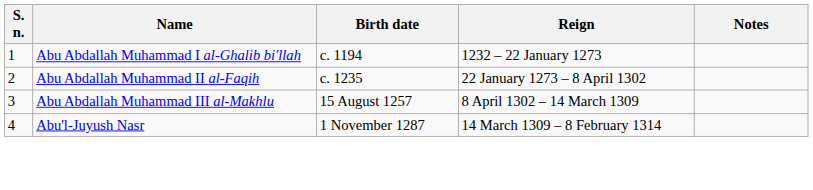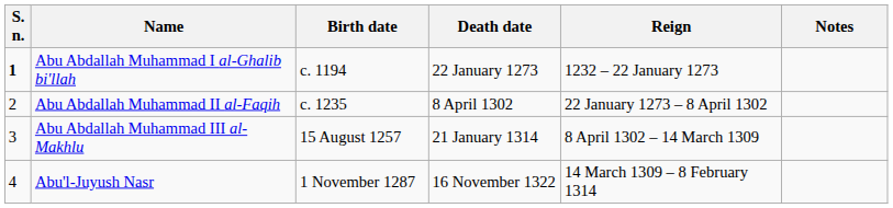 <table class=wikitable  width="100%">
 <tr>
 <th width="3%" bgcolor="#CEDFF2">S. n.</th>
 <th width="30%" bgcolor="#CEDFF2">Name</th>
 <th width="15%" bgcolor="#CEDFF2">Birth date</th>
+<th width="15%" bgcolor="#CEDFF2">Death date</th>
 <th width="25%" bgcolor="#CEDFF2">Reign</th>
 <th width="12%" bgcolor="#CEDFF2">Notes</th>
 </tr>
 <tr>
-<td>1</td>
+<td><strong>1</strong></td>
 <td><a href='#'>Abu Abdallah Muhammad I <em>al-Ghalib bi'llah</em></a></td>
 <td>c. 1194</td>
+<td>22 January 1273</td>
 <td>1232 – 22 January 1273</td>
 <td></td>
 </tr>
 <tr>
 <td>2</td>
 <td><a href='#'>Abu Abdallah Muhammad II <em>al-Faqih</em></a></td>
 <td>c. 1235</td>
+<td>8 April 1302</td>
 <td>22 January 1273 – 8 April 1302</td>
 <td></td>
 </tr>
 <tr>
 <td>3</td>
 <td><a href='#'>Abu Abdallah Muhammad III <em>al-Makhlu</em></a></td>
 <td>15 August 1257</td>
+<td>21 January 1314</td>
 <td>8 April 1302 – 14 March 1309</td>
 <td></td>
 </tr>
 <tr>
 <td>4</td>
 <td><a href='#'>Abu'l-Juyush Nasr</a></td>
 <td>1 November 1287</td>
+<td>16 November 1322</td>
 <td>14 March 1309 – 8 February 1314</td>
 <td></td>
 </tr>
 </table>
